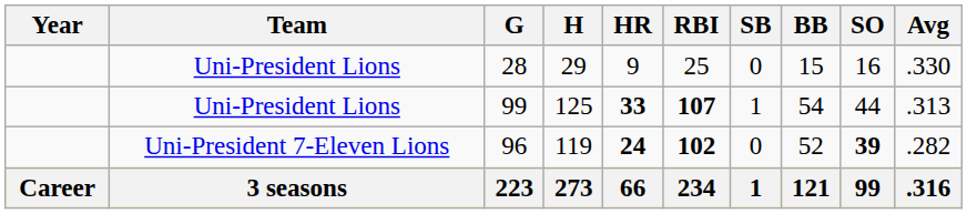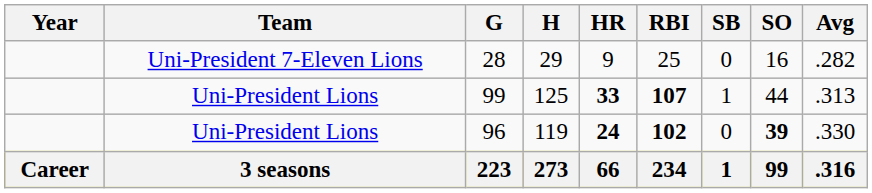 <table class="wikitable"  width = 600>
 <tr align="center">
 <th>Year</th>
 <th>Team</th>
 <th>G</th>
 <th>H</th>
 <th>HR</th>
 <th>RBI</th>
 <th>SB</th>
-<th>BB</th>
 <th>SO</th>
 <th>Avg</th>
 </tr>
 <tr align="center">
 <td></td>
-<td><a href='#'>Uni-President Lions</a></td>
+<td><a href='#'>Uni-President 7-Eleven Lions</a></td>
 <td>28</td>
 <td>29</td>
 <td>9</td>
 <td>25</td>
 <td>0</td>
-<td>15</td>
 <td>16</td>
-<td>.330</td>
+<td>.282</td>
 </tr>
 <tr align="center">
 <td></td>
 <td><a href='#'>Uni-President Lions</a></td>
 <td>99</td>
 <td>125</td>
 <td><strong>33</strong></td>
 <td><strong>107</strong></td>
 <td>1</td>
-<td>54</td>
 <td>44</td>
 <td>.313</td>
 </tr>
 <tr align="center">
 <td></td>
-<td><a href='#'>Uni-President 7-Eleven Lions</a></td>
+<td><a href='#'>Uni-President Lions</a></td>
 <td>96</td>
 <td>119</td>
 <td><strong>24</strong></td>
 <td><strong>102</strong></td>
 <td>0</td>
-<td>52</td>
 <td><strong>39</strong></td>
-<td>.282</td>
+<td>.330</td>
 </tr>
 <tr style="color:black; background-color:yellow" align="center">
 <th>Career</th>
 <th>3 seasons</th>
 <th>223</th>
 <th>273</th>
 <th>66</th>
 <th>234</th>
 <th>1</th>
-<th>121</th>
 <th>99</th>
 <th>.316</th>
 </tr>
 </table>
